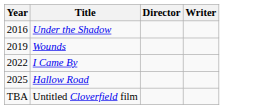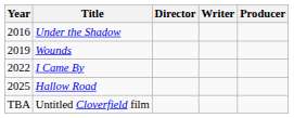 <table class="wikitable">
 <tr>
 <th>Year</th>
 <th>Title</th>
 <th>Director</th>
 <th>Writer</th>
+<th>Producer</th>
 </tr>
 <tr>
 <td>2016</td>
 <td><em><a href='#'>Under the Shadow</a></em></td>
+<td></td>
 <td></td>
 <td></td>
 </tr>
 <tr>
 <td>2019</td>
 <td><em><a href='#'>Wounds</a></em></td>
 <td></td>
 <td></td>
+<td></td>
 </tr>
 <tr>
 <td>2022</td>
 <td><em><a href='#'>I Came By</a></em></td>
+<td></td>
 <td></td>
 <td></td>
 </tr>
 <tr>
 <td>2025</td>
 <td><em><a href='#'>Hallow Road</a></em></td>
 <td></td>
 <td></td>
+<td></td>
 </tr>
 <tr>
 <td>TBA</td>
 <td>Untitled <em><a href='#'>Cloverfield</a></em> film</td>
 <td></td>
 <td></td>
+<td></td>
 </tr>
 </table>
